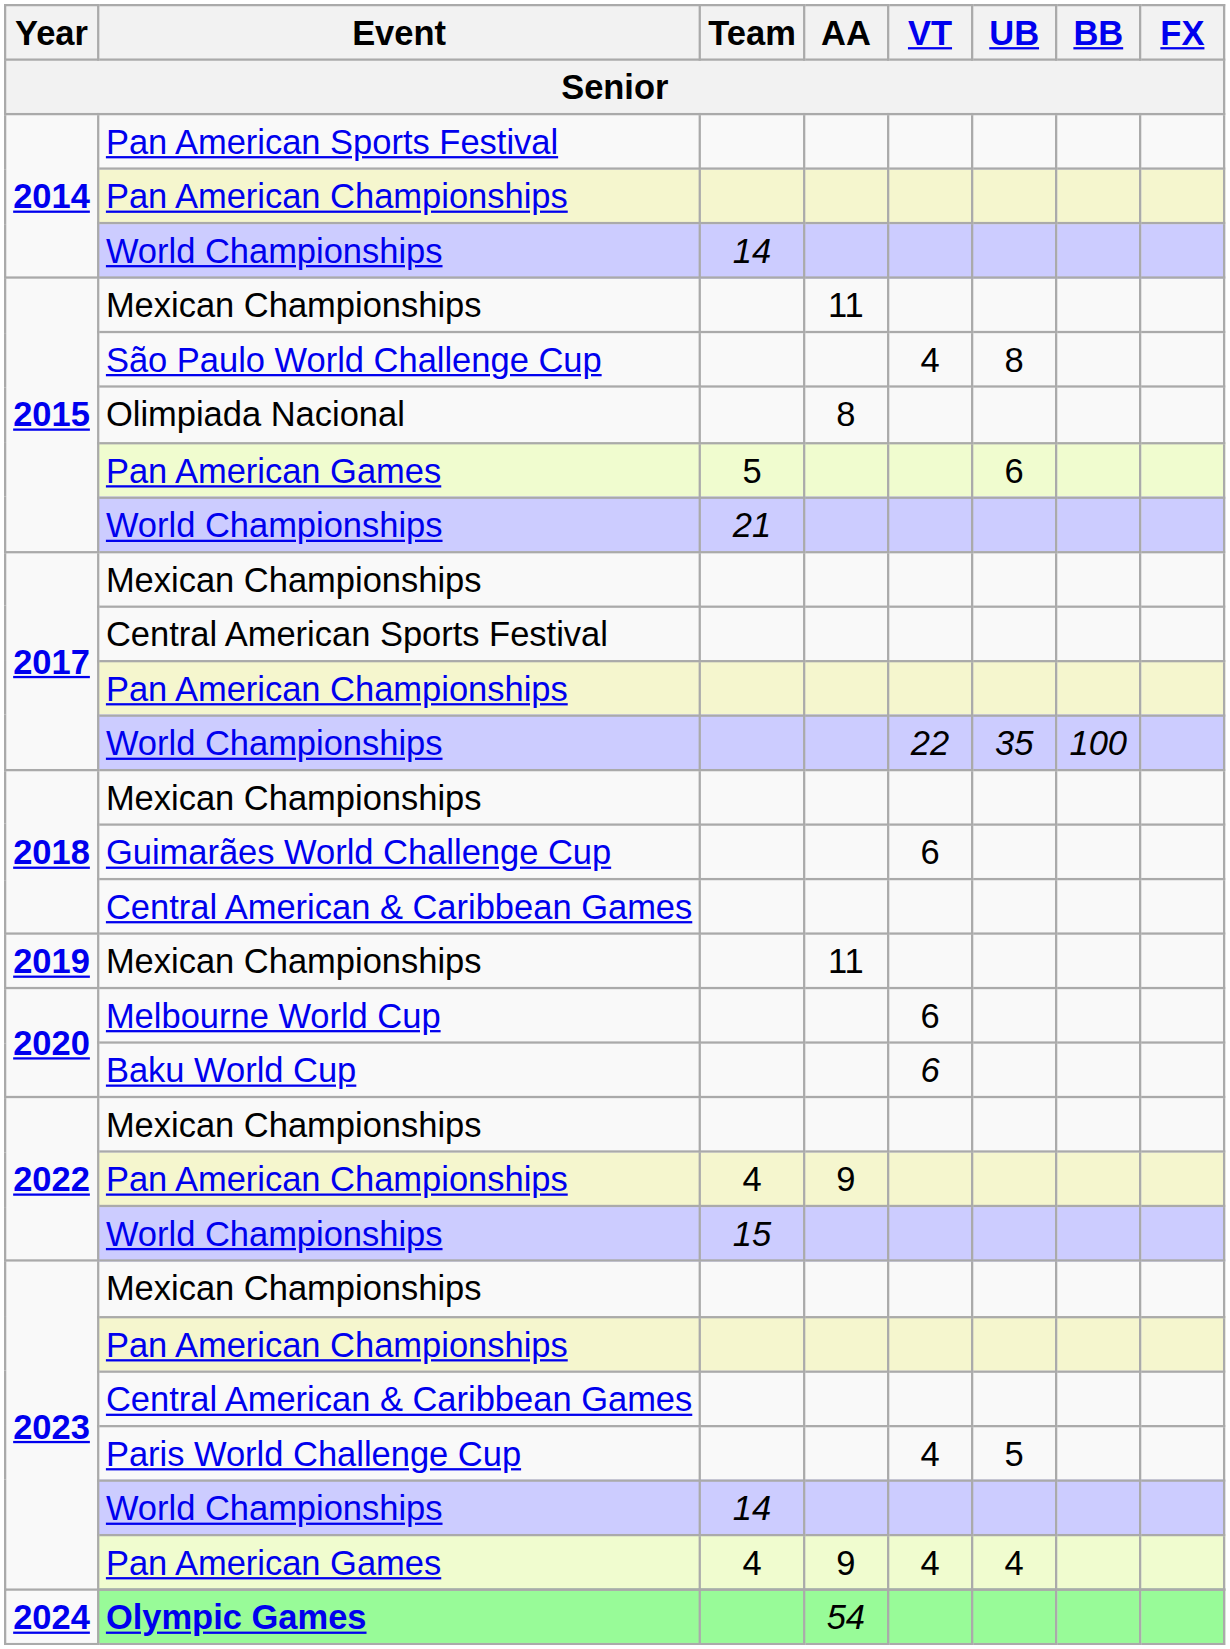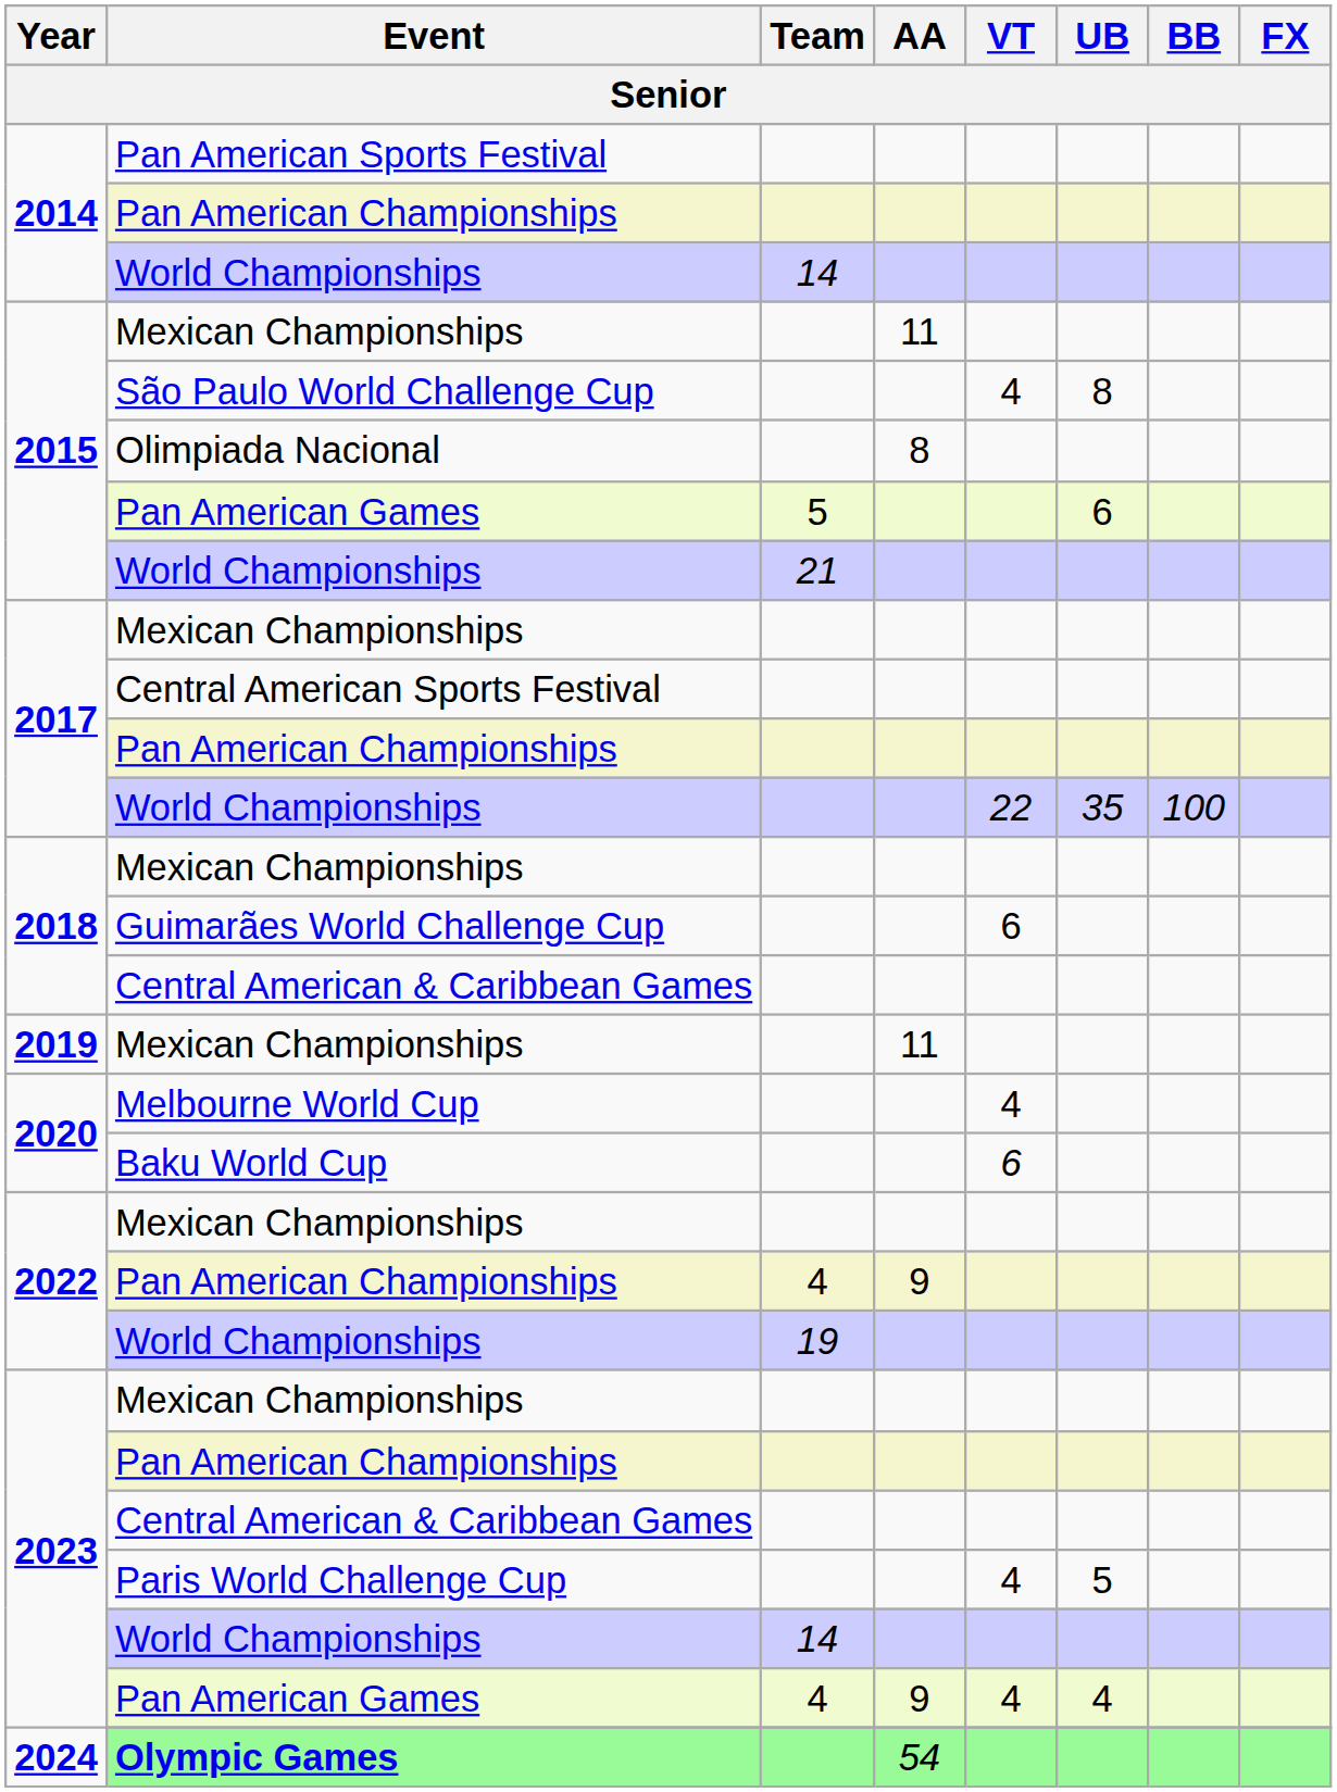 <table class="wikitable" style="text-align:center; font-size:95%;">
 <tr>
 <th align="center">Year</th>
 <th align="center">Event</th>
 <th style="width:30px;">Team</th>
 <th style="width:30px;">AA</th>
 <th style="width:30px;"><a href='#'>VT</a></th>
 <th style="width:30px;"><a href='#'>UB</a></th>
 <th style="width:30px;"><a href='#'>BB</a></th>
 <th style="width:30px;"><a href='#'>FX</a></th>
 </tr>
 <tr>
 <th colspan="8"><strong>Senior</strong></th>
 </tr>
 <tr>
 <td rowspan="3"><strong><a href='#'>2014</a></strong></td>
 <td align=left><a href='#'>Pan American Sports Festival</a></td>
 <td></td>
 <td></td>
 <td></td>
 <td></td>
 <td></td>
 <td></td>
 </tr>
 <tr bgcolor=#F5F6CE>
 <td align=left><a href='#'>Pan American Championships</a></td>
 <td></td>
 <td></td>
 <td></td>
 <td></td>
 <td></td>
 <td></td>
 </tr>
 <tr bgcolor=#CCCCFF>
 <td align=left><a href='#'>World Championships</a></td>
 <td><em>14</em></td>
 <td></td>
 <td></td>
 <td></td>
 <td></td>
 <td></td>
 </tr>
 <tr>
 <td rowspan="5"><strong><a href='#'>2015</a></strong></td>
 <td align=left>Mexican Championships</td>
 <td></td>
 <td>11</td>
 <td></td>
 <td></td>
 <td></td>
 <td></td>
 </tr>
 <tr>
 <td align=left><a href='#'>São Paulo World Challenge Cup</a></td>
 <td></td>
 <td></td>
 <td>4</td>
 <td>8</td>
 <td></td>
 <td></td>
 </tr>
 <tr>
 <td align=left>Olimpiada Nacional</td>
 <td></td>
 <td>8</td>
 <td></td>
 <td></td>
 <td></td>
 <td></td>
 </tr>
 <tr bgcolor=#f0fccf>
 <td align=left><a href='#'>Pan American Games</a></td>
 <td>5</td>
 <td></td>
 <td></td>
 <td>6</td>
 <td></td>
 <td></td>
 </tr>
 <tr bgcolor=#CCCCFF>
 <td align=left><a href='#'>World Championships</a></td>
 <td><em>21</em></td>
 <td></td>
 <td></td>
 <td></td>
 <td></td>
 <td></td>
 </tr>
 <tr>
 <td rowspan="4"><strong><a href='#'>2017</a></strong></td>
 <td align=left>Mexican Championships</td>
 <td></td>
 <td></td>
 <td></td>
 <td></td>
 <td></td>
 <td></td>
 </tr>
 <tr>
 <td align=left>Central American Sports Festival</td>
 <td></td>
 <td></td>
 <td></td>
 <td></td>
 <td></td>
 <td></td>
 </tr>
 <tr bgcolor=#F5F6CE>
 <td align=left><a href='#'>Pan American Championships</a></td>
 <td></td>
 <td></td>
 <td></td>
 <td></td>
 <td></td>
 <td></td>
 </tr>
 <tr bgcolor=#CCCCFF>
 <td align=left><a href='#'>World Championships</a></td>
 <td></td>
 <td></td>
 <td><em>22</em></td>
 <td><em>35</em></td>
 <td><em>100</em></td>
 <td></td>
 </tr>
 <tr>
 <td rowspan="3"><strong><a href='#'>2018</a></strong></td>
 <td align=left>Mexican Championships</td>
 <td></td>
 <td></td>
 <td></td>
 <td></td>
 <td></td>
 <td></td>
 </tr>
 <tr>
 <td align=left><a href='#'>Guimarães World Challenge Cup</a></td>
 <td></td>
 <td></td>
 <td>6</td>
 <td></td>
 <td></td>
 <td></td>
 </tr>
 <tr>
 <td align=left><a href='#'>Central American & Caribbean Games</a></td>
 <td></td>
 <td></td>
 <td></td>
 <td></td>
 <td></td>
 <td></td>
 </tr>
 <tr>
 <td rowspan="1"><strong><a href='#'>2019</a></strong></td>
 <td align=left>Mexican Championships</td>
 <td></td>
 <td>11</td>
 <td></td>
 <td></td>
 <td></td>
 <td></td>
 </tr>
 <tr>
 <td rowspan="2"><strong><a href='#'>2020</a></strong></td>
 <td align=left><a href='#'>Melbourne World Cup</a></td>
 <td></td>
 <td></td>
-<td>6</td>
+<td>4</td>
 <td></td>
 <td></td>
 <td></td>
 </tr>
 <tr>
 <td align=left><a href='#'>Baku World Cup</a></td>
 <td></td>
 <td></td>
 <td><em>6</em></td>
 <td></td>
 <td></td>
 <td></td>
 </tr>
 <tr>
 <td rowspan="3"><strong><a href='#'>2022</a></strong></td>
 <td align=left>Mexican Championships</td>
 <td></td>
 <td></td>
 <td></td>
 <td></td>
 <td></td>
 <td></td>
 </tr>
 <tr bgcolor=#F5F6CE>
 <td align=left><a href='#'>Pan American Championships</a></td>
 <td>4</td>
 <td>9</td>
 <td></td>
 <td></td>
 <td></td>
 <td></td>
 </tr>
 <tr bgcolor=#CCCCFF>
 <td align=left><a href='#'>World Championships</a></td>
-<td><em>15</em></td>
+<td><em>19</em></td>
 <td></td>
 <td></td>
 <td></td>
 <td></td>
 <td></td>
 </tr>
 <tr>
 <td rowspan="6"><strong><a href='#'>2023</a></strong></td>
 <td align=left>Mexican Championships</td>
 <td></td>
 <td></td>
 <td></td>
 <td></td>
 <td></td>
 <td></td>
 </tr>
 <tr bgcolor=#F5F6CE>
 <td align=left><a href='#'>Pan American Championships</a></td>
 <td></td>
 <td></td>
 <td></td>
 <td></td>
 <td></td>
 <td></td>
 </tr>
 <tr>
 <td align=left><a href='#'>Central American & Caribbean Games</a></td>
 <td></td>
 <td></td>
 <td></td>
 <td></td>
 <td></td>
 <td></td>
 </tr>
 <tr>
 <td align=left><a href='#'>Paris World Challenge Cup</a></td>
 <td></td>
 <td></td>
 <td>4</td>
 <td>5</td>
 <td></td>
 <td></td>
 </tr>
 <tr bgcolor=#CCCCFF>
 <td align=left><a href='#'>World Championships</a></td>
 <td><em>14</em></td>
 <td></td>
 <td></td>
 <td></td>
 <td></td>
 <td></td>
 </tr>
 <tr bgcolor=#f0fccf>
 <td align=left><a href='#'>Pan American Games</a></td>
 <td>4</td>
 <td>9</td>
 <td>4</td>
 <td>4</td>
 <td></td>
 <td></td>
 </tr>
 <tr>
 <td rowspan="2"><strong><a href='#'>2024</a></strong></td>
 </tr>
 <tr bgcolor=98FB98>
 <td align=left><strong><a href='#'>Olympic Games</a></strong></td>
 <td></td>
 <td><em>54</em></td>
 <td></td>
 <td></td>
 <td></td>
 <td></td>
 </tr>
 </table>
